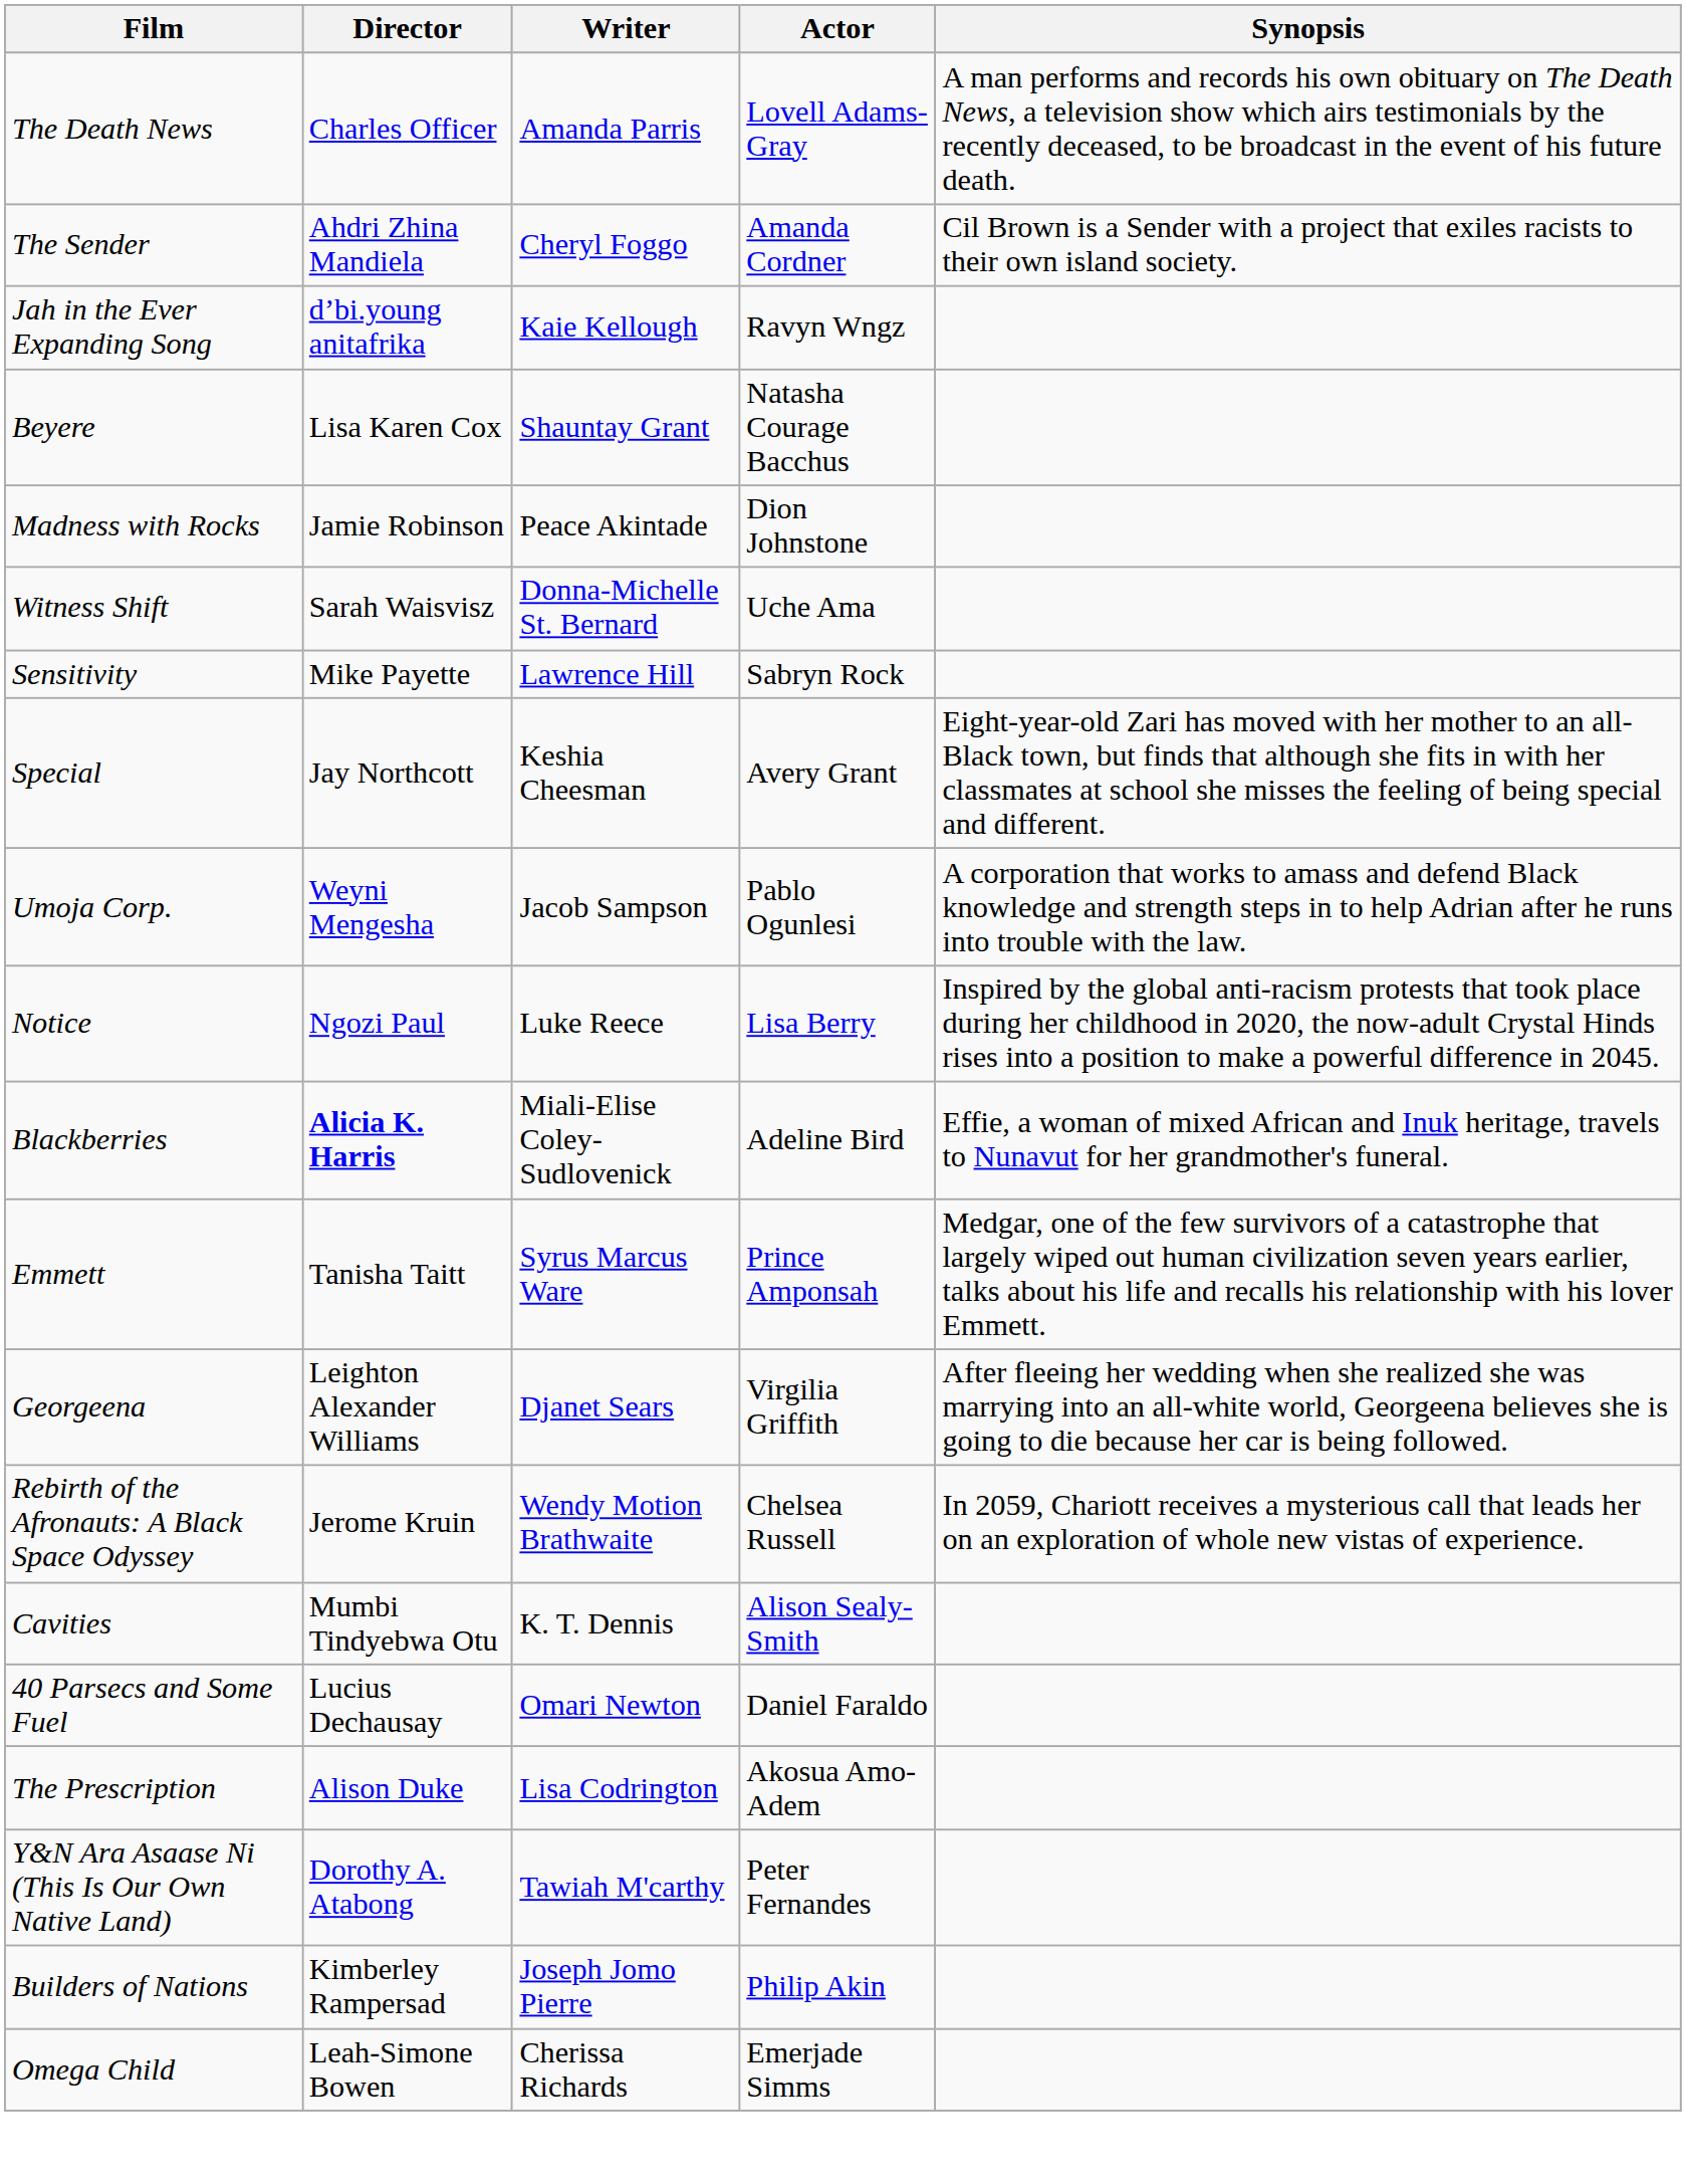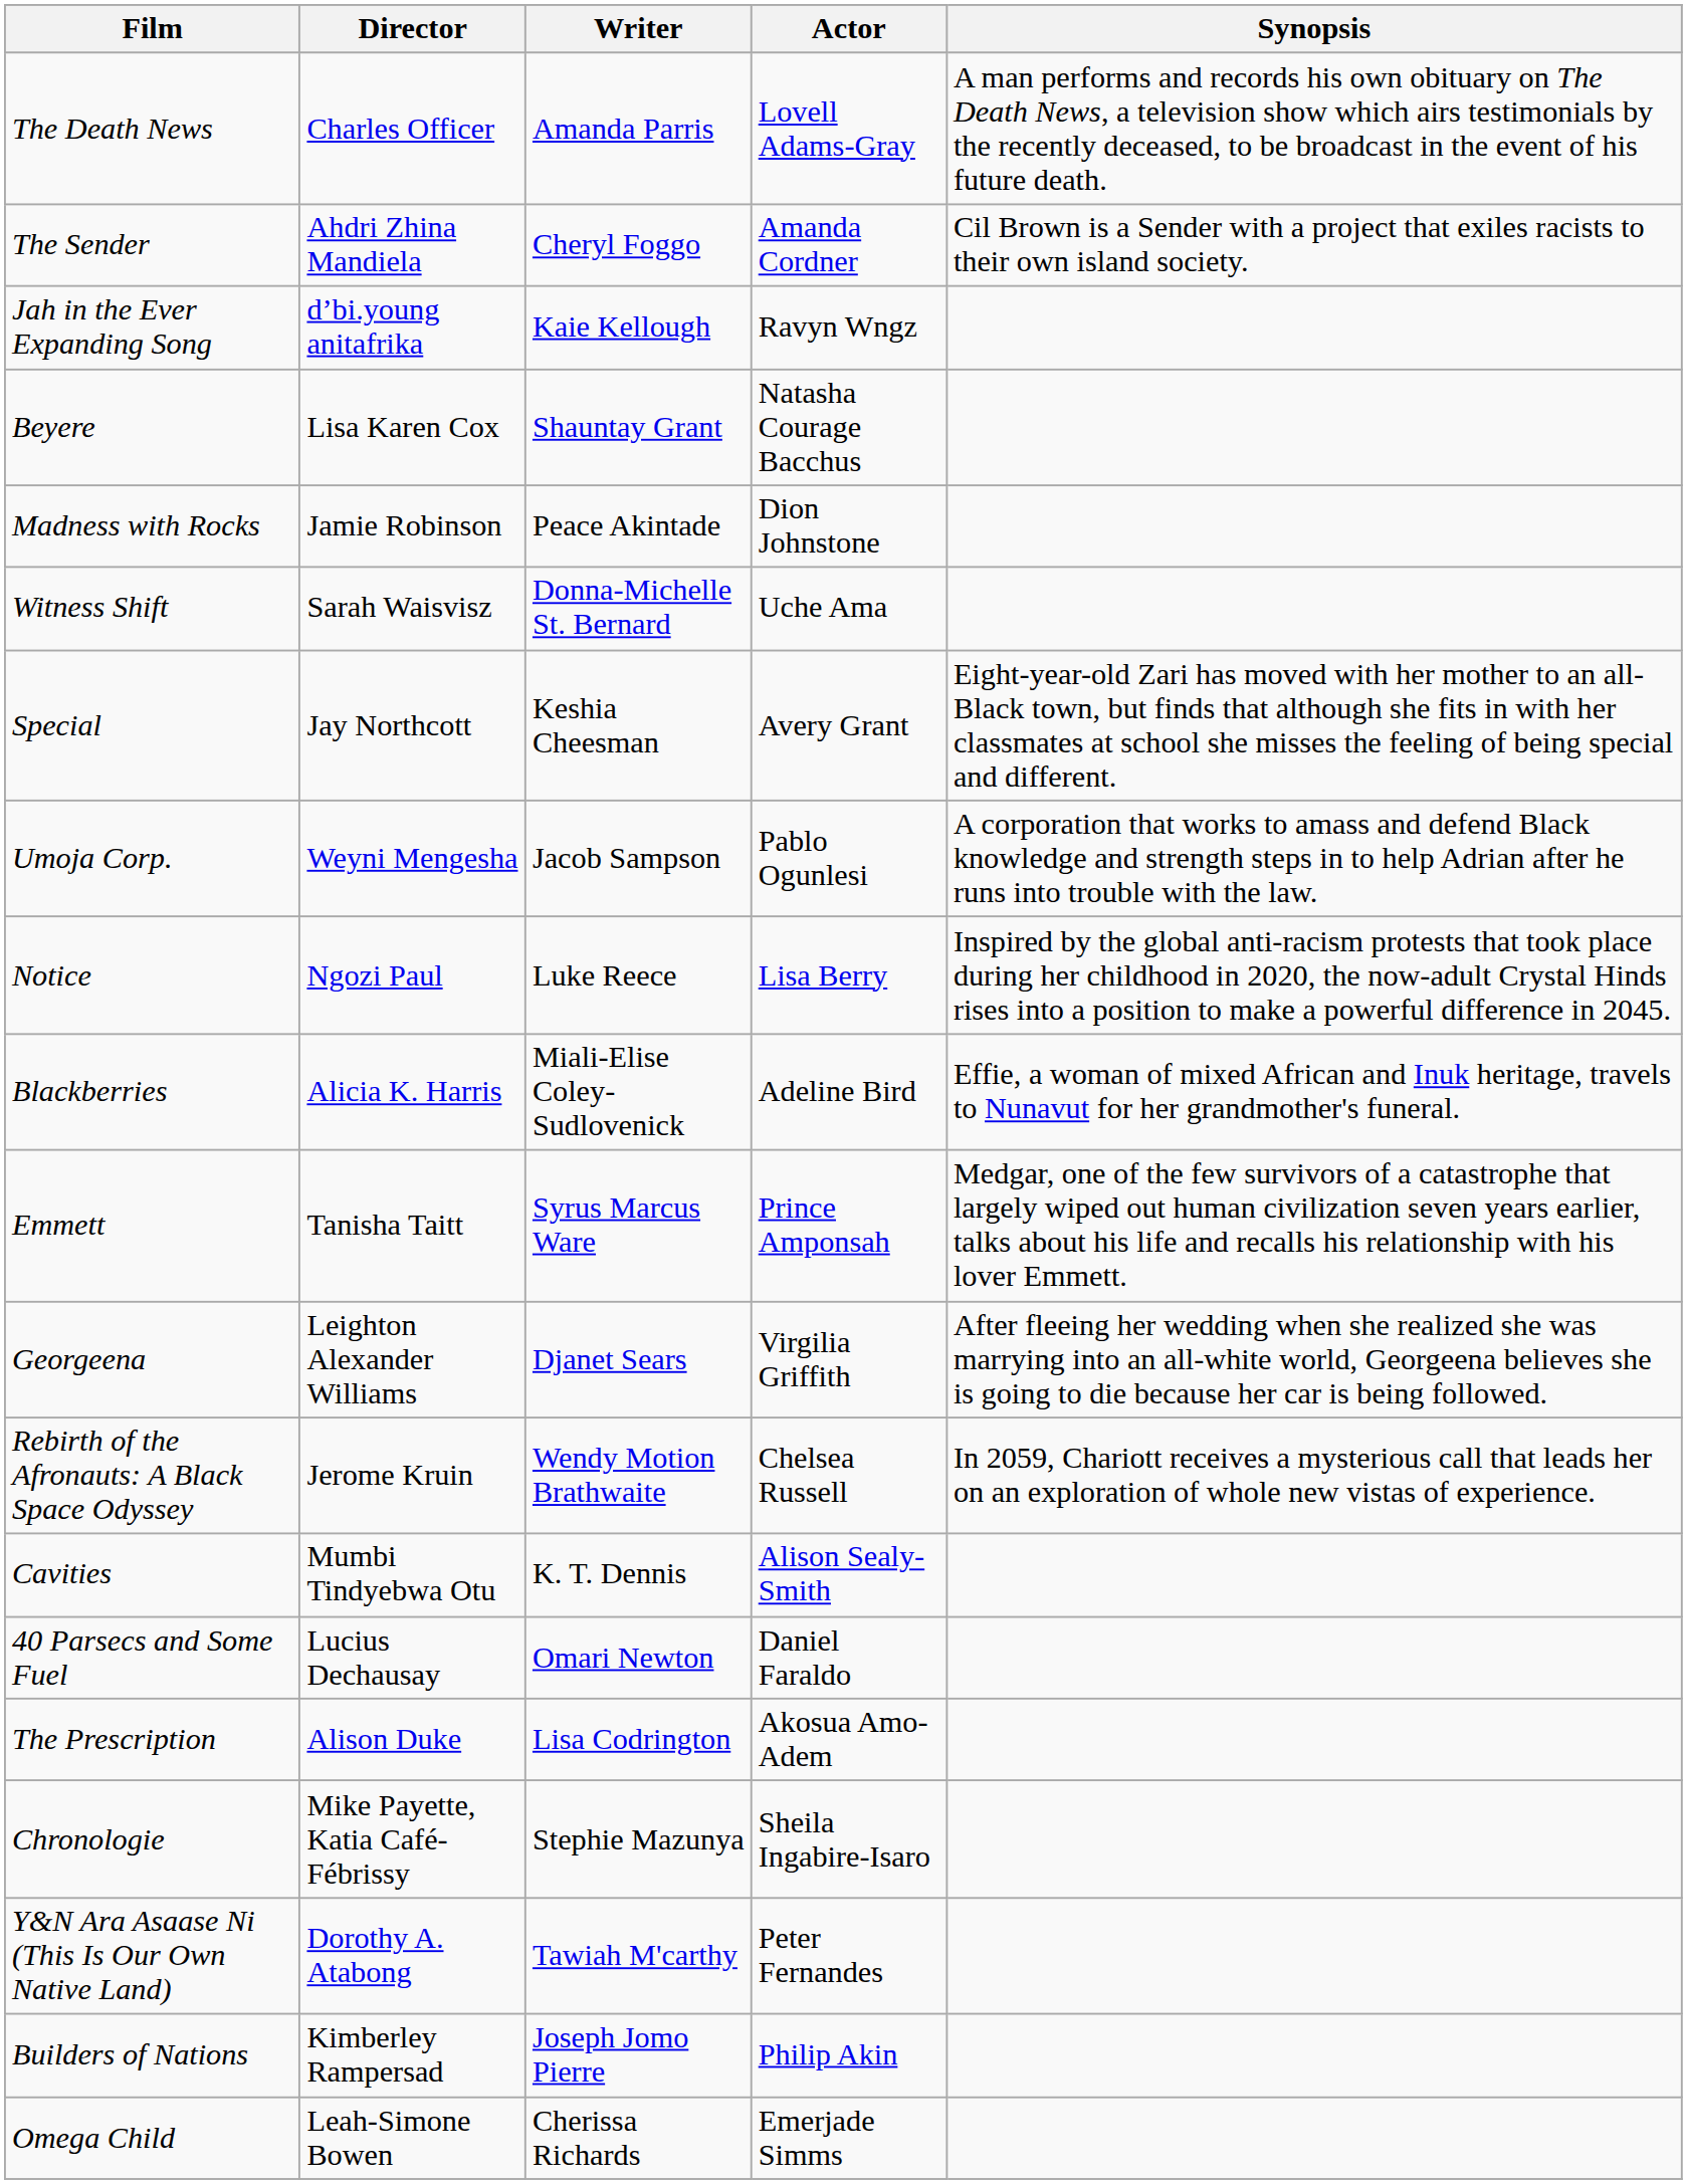 <table class="wikitable" style="width:100%;">
 <tr style="background:#bebebe;">
 <th>Film</th>
 <th>Director</th>
 <th>Writer</th>
 <th>Actor</th>
 <th>Synopsis</th>
 </tr>
 <tr>
 <td><em>The Death News</em></td>
 <td><a href='#'>Charles Officer</a></td>
 <td><a href='#'>Amanda Parris</a></td>
 <td><a href='#'>Lovell Adams-Gray</a></td>
 <td>A man performs and records his own obituary on <em>The Death News</em>, a television show which airs testimonials by the recently deceased, to be broadcast in the event of his future death.</td>
 </tr>
 <tr>
 <td><em>The Sender</em></td>
 <td><a href='#'>Ahdri Zhina Mandiela</a></td>
 <td><a href='#'>Cheryl Foggo</a></td>
 <td><a href='#'>Amanda Cordner</a></td>
 <td>Cil Brown is a Sender with a project that exiles racists to their own island society.</td>
 </tr>
 <tr>
 <td><em>Jah in the Ever Expanding Song</em></td>
 <td><a href='#'>d’bi.young anitafrika</a></td>
 <td><a href='#'>Kaie Kellough</a></td>
 <td>Ravyn Wngz</td>
 <td></td>
 </tr>
 <tr>
 <td><em>Beyere</em></td>
 <td>Lisa Karen Cox</td>
 <td><a href='#'>Shauntay Grant</a></td>
 <td>Natasha Courage Bacchus</td>
 <td></td>
 </tr>
 <tr>
 <td><em>Madness with Rocks</em></td>
 <td>Jamie Robinson</td>
 <td>Peace Akintade</td>
 <td>Dion Johnstone</td>
 <td></td>
 </tr>
 <tr>
 <td><em>Witness Shift</em></td>
 <td>Sarah Waisvisz</td>
 <td><a href='#'>Donna-Michelle St. Bernard</a></td>
 <td>Uche Ama</td>
 <td></td>
 </tr>
 <tr>
-<td><em>Sensitivity</em></td>
-<td>Mike Payette</td>
-<td><a href='#'>Lawrence Hill</a></td>
-<td>Sabryn Rock</td>
-<td></td>
-</tr>
-<tr>
 <td><em>Special</em></td>
 <td>Jay Northcott</td>
 <td>Keshia Cheesman</td>
 <td>Avery Grant</td>
 <td>Eight-year-old Zari has moved with her mother to an all-Black town, but finds that although she fits in with her classmates at school she misses the feeling of being special and different.</td>
 </tr>
 <tr>
 <td><em>Umoja Corp.</em></td>
 <td><a href='#'>Weyni Mengesha</a></td>
 <td>Jacob Sampson</td>
 <td>Pablo Ogunlesi</td>
 <td>A corporation that works to amass and defend Black knowledge and strength steps in to help Adrian after he runs into trouble with the law.</td>
 </tr>
 <tr>
 <td><em>Notice</em></td>
 <td><a href='#'>Ngozi Paul</a></td>
 <td>Luke Reece</td>
 <td><a href='#'>Lisa Berry</a></td>
 <td>Inspired by the global anti-racism protests that took place during her childhood in 2020, the now-adult Crystal Hinds rises into a position to make a powerful difference in 2045.</td>
 </tr>
 <tr>
 <td><em>Blackberries</em></td>
-<td><strong><a href='#'>Alicia K. Harris</a></strong></td>
+<td><a href='#'>Alicia K. Harris</a></td>
 <td>Miali-Elise Coley-Sudlovenick</td>
 <td>Adeline Bird</td>
 <td>Effie, a woman of mixed African and <a href='#'>Inuk</a> heritage, travels to <a href='#'>Nunavut</a> for her grandmother's funeral.</td>
 </tr>
 <tr>
 <td><em>Emmett</em></td>
 <td>Tanisha Taitt</td>
 <td><a href='#'>Syrus Marcus Ware</a></td>
 <td><a href='#'>Prince Amponsah</a></td>
 <td>Medgar, one of the few survivors of a catastrophe that largely wiped out human civilization seven years earlier, talks about his life and recalls his relationship with his lover Emmett.</td>
 </tr>
 <tr>
 <td><em>Georgeena</em></td>
 <td>Leighton Alexander Williams</td>
 <td><a href='#'>Djanet Sears</a></td>
 <td>Virgilia Griffith</td>
 <td>After fleeing her wedding when she realized she was marrying into an all-white world, Georgeena believes she is going to die because her car is being followed.</td>
 </tr>
 <tr>
 <td><em>Rebirth of the Afronauts: A Black Space Odyssey</em></td>
 <td>Jerome Kruin</td>
 <td><a href='#'>Wendy Motion Brathwaite</a></td>
 <td>Chelsea Russell</td>
 <td>In 2059, Chariott receives a mysterious call that leads her on an exploration of whole new vistas of experience.</td>
 </tr>
 <tr>
 <td><em>Cavities</em></td>
 <td>Mumbi Tindyebwa Otu</td>
 <td>K. T. Dennis</td>
 <td><a href='#'>Alison Sealy-Smith</a></td>
 <td></td>
 </tr>
 <tr>
 <td><em>40 Parsecs and Some Fuel</em></td>
 <td>Lucius Dechausay</td>
 <td><a href='#'>Omari Newton</a></td>
 <td>Daniel Faraldo</td>
 <td></td>
 </tr>
 <tr>
 <td><em>The Prescription</em></td>
 <td><a href='#'>Alison Duke</a></td>
 <td><a href='#'>Lisa Codrington</a></td>
 <td>Akosua Amo-Adem</td>
 <td></td>
 </tr>
 <tr>
+<td><em>Chronologie</em></td>
+<td>Mike Payette, Katia Café-Fébrissy</td>
+<td>Stephie Mazunya</td>
+<td>Sheila Ingabire-Isaro</td>
+<td></td>
+</tr>
+<tr>
 <td><em>Y&N Ara Asaase Ni (This Is Our Own Native Land)</em></td>
 <td><a href='#'>Dorothy A. Atabong</a></td>
 <td><a href='#'>Tawiah M'carthy</a></td>
 <td>Peter Fernandes</td>
 <td></td>
 </tr>
 <tr>
 <td><em>Builders of Nations</em></td>
 <td>Kimberley Rampersad</td>
 <td><a href='#'>Joseph Jomo Pierre</a></td>
 <td><a href='#'>Philip Akin</a></td>
 <td></td>
 </tr>
 <tr>
 <td><em>Omega Child</em></td>
 <td>Leah-Simone Bowen</td>
 <td>Cherissa Richards</td>
 <td>Emerjade Simms</td>
 <td></td>
 </tr>
 </table>
